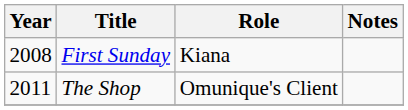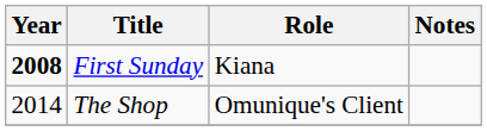 <table class="wikitable">
 <tr>
 <th>Year</th>
 <th>Title</th>
 <th>Role</th>
 <th>Notes</th>
 </tr>
 <tr>
-<td>2008</td>
+<td><strong>2008</strong></td>
 <td><em><a href='#'>First Sunday</a></em></td>
 <td>Kiana</td>
 <td></td>
 </tr>
 <tr>
-<td>2011</td>
+<td>2014</td>
 <td><em>The Shop</em></td>
 <td>Omunique's Client</td>
 <td></td>
 </tr>
 <tr>
 </tr>
 </table>
